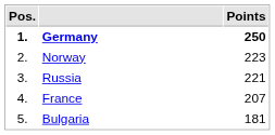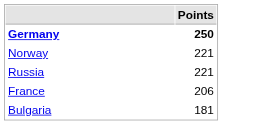 <table cellspacing="1" cellpadding="3" style="border:1px solid #AAAAAA;font-size:90%">
 <tr bgcolor="#E4E4E4">
-<th style="border-bottom:1px solid #AAAAAA" width=10>Pos.</th>
 <th style="border-bottom:1px solid #AAAAAA" width=200></th>
 <th style="border-bottom:1px solid #AAAAAA" width=20>Points</th>
 </tr>
 <tr>
-<td align="center"><strong>1.</strong></td>
 <td> <strong><a href='#'>Germany</a></strong></td>
 <td align="right"><strong>250</strong></td>
 </tr>
 <tr>
-<td align="center">2.</td>
 <td> <a href='#'>Norway</a></td>
-<td align="right">223</td>
+<td align="right">221</td>
 </tr>
 <tr>
-<td align="center">3.</td>
 <td> <a href='#'>Russia</a></td>
 <td align="right">221</td>
 </tr>
 <tr>
-<td align="center">4.</td>
 <td> <a href='#'>France</a></td>
-<td align="right">207</td>
+<td align="right">206</td>
 </tr>
 <tr>
-<td align="center">5.</td>
 <td> <a href='#'>Bulgaria</a></td>
 <td align="right">181</td>
 </tr>
 </table>
